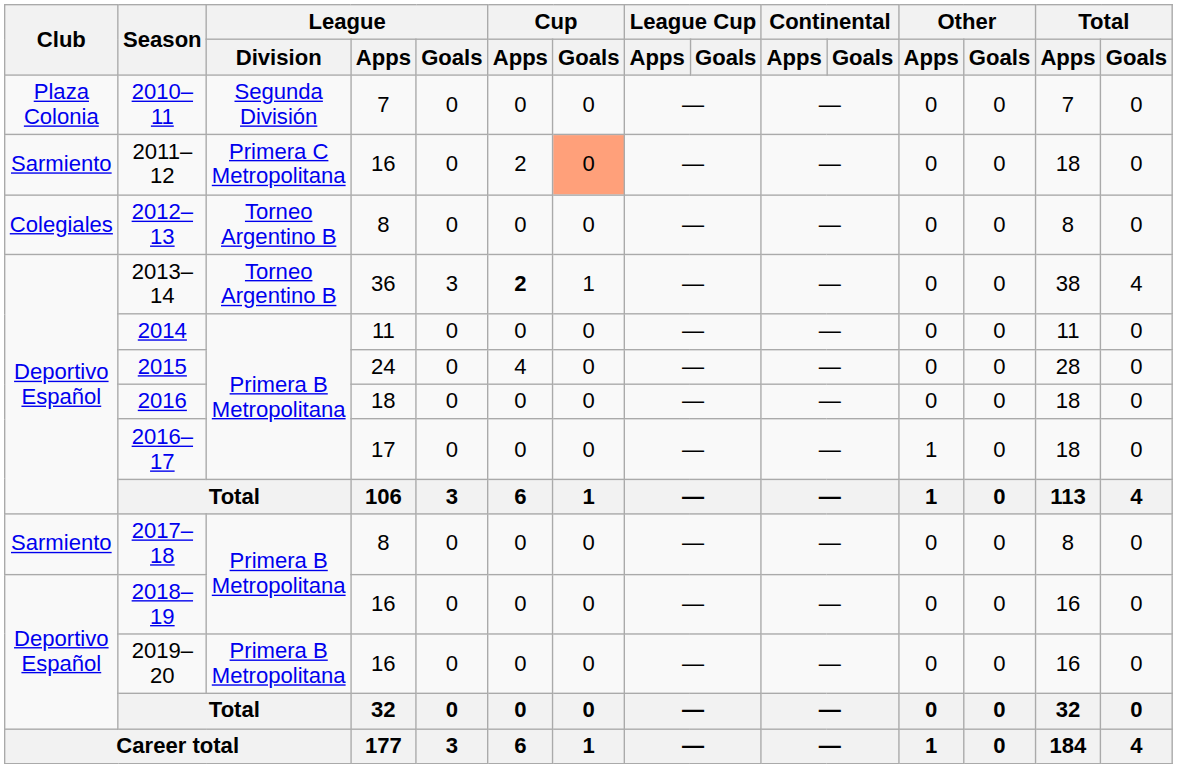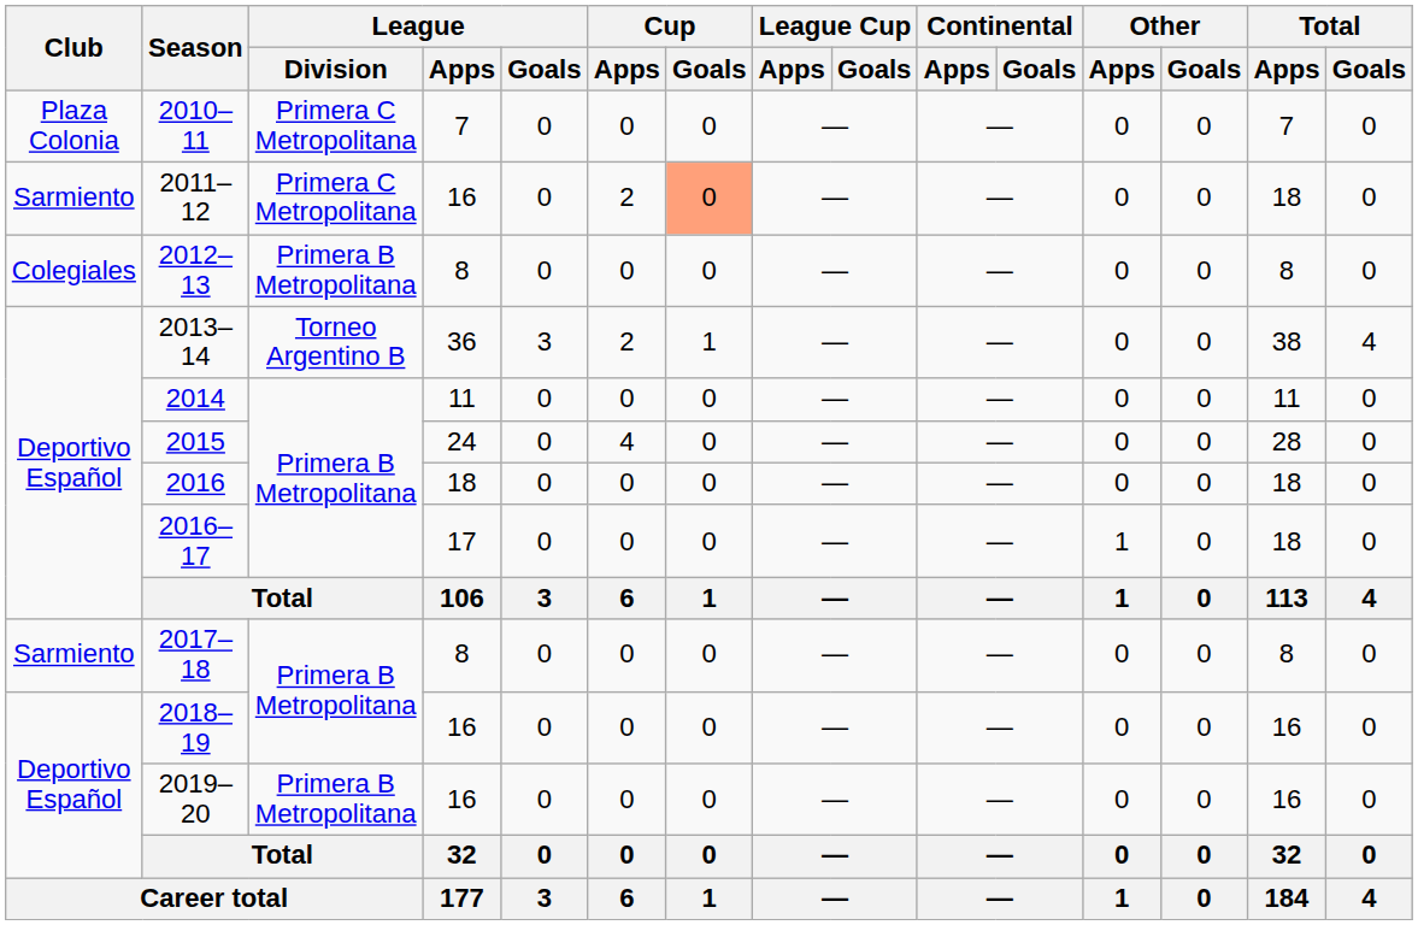 <table class="wikitable" style="text-align:center">
 <tr>
 <th rowspan="2">Club</th>
 <th rowspan="2">Season</th>
 <th colspan="3">League</th>
 <th colspan="2">Cup</th>
 <th colspan="2">League Cup</th>
 <th colspan="2">Continental</th>
 <th colspan="2">Other</th>
 <th colspan="2">Total</th>
 </tr>
 <tr>
 <th>Division</th>
 <th>Apps</th>
 <th>Goals</th>
 <th>Apps</th>
 <th>Goals</th>
 <th>Apps</th>
 <th>Goals</th>
 <th>Apps</th>
 <th>Goals</th>
 <th>Apps</th>
 <th>Goals</th>
 <th>Apps</th>
 <th>Goals</th>
 </tr>
 <tr>
 <td rowspan="1"><a href='#'>Plaza Colonia</a></td>
 <td><a href='#'>2010–11</a></td>
-<td rowspan="1"><a href='#'>Segunda División</a></td>
+<td rowspan="1"><a href='#'>Primera C Metropolitana</a></td>
 <td>7</td>
 <td>0</td>
 <td>0</td>
 <td>0</td>
 <td colspan="2">—</td>
 <td colspan="2">—</td>
 <td>0</td>
 <td>0</td>
 <td>7</td>
 <td>0</td>
 </tr>
 <tr>
 <td rowspan="1"><a href='#'>Sarmiento</a></td>
 <td>2011–12</td>
 <td rowspan="1"><a href='#'>Primera C Metropolitana</a></td>
 <td>16</td>
 <td>0</td>
 <td>2</td>
 <td style="background: lightsalmon;">0</td>
 <td colspan="2">—</td>
 <td colspan="2">—</td>
 <td>0</td>
 <td>0</td>
 <td>18</td>
 <td>0</td>
 </tr>
 <tr>
 <td rowspan="1"><a href='#'>Colegiales</a></td>
 <td><a href='#'>2012–13</a></td>
-<td rowspan="1"><a href='#'>Torneo Argentino B</a></td>
+<td rowspan="1"><a href='#'>Primera B Metropolitana</a></td>
 <td>8</td>
 <td>0</td>
 <td>0</td>
 <td>0</td>
 <td colspan="2">—</td>
 <td colspan="2">—</td>
 <td>0</td>
 <td>0</td>
 <td>8</td>
 <td>0</td>
 </tr>
 <tr>
 <td rowspan="6"><a href='#'>Deportivo Español</a></td>
 <td>2013–14</td>
 <td rowspan="1"><a href='#'>Torneo Argentino B</a></td>
 <td>36</td>
 <td>3</td>
-<td><strong>2</strong></td>
+<td>2</td>
 <td>1</td>
 <td colspan="2">—</td>
 <td colspan="2">—</td>
 <td>0</td>
 <td>0</td>
 <td>38</td>
 <td>4</td>
 </tr>
 <tr>
 <td><a href='#'>2014</a></td>
 <td rowspan="4"><a href='#'>Primera B Metropolitana</a></td>
 <td>11</td>
 <td>0</td>
 <td>0</td>
 <td>0</td>
 <td colspan="2">—</td>
 <td colspan="2">—</td>
 <td>0</td>
 <td>0</td>
 <td>11</td>
 <td>0</td>
 </tr>
 <tr>
 <td><a href='#'>2015</a></td>
 <td>24</td>
 <td>0</td>
 <td>4</td>
 <td>0</td>
 <td colspan="2">—</td>
 <td colspan="2">—</td>
 <td>0</td>
 <td>0</td>
 <td>28</td>
 <td>0</td>
 </tr>
 <tr>
 <td><a href='#'>2016</a></td>
 <td>18</td>
 <td>0</td>
 <td>0</td>
 <td>0</td>
 <td colspan="2">—</td>
 <td colspan="2">—</td>
 <td>0</td>
 <td>0</td>
 <td>18</td>
 <td>0</td>
 </tr>
 <tr>
 <td><a href='#'>2016–17</a></td>
 <td>17</td>
 <td>0</td>
 <td>0</td>
 <td>0</td>
 <td colspan="2">—</td>
 <td colspan="2">—</td>
 <td>1</td>
 <td>0</td>
 <td>18</td>
 <td>0</td>
 </tr>
 <tr>
 <th colspan="2">Total</th>
 <th>106</th>
 <th>3</th>
 <th>6</th>
 <th>1</th>
 <th colspan="2">—</th>
 <th colspan="2">—</th>
 <th>1</th>
 <th>0</th>
 <th>113</th>
 <th>4</th>
 </tr>
 <tr>
 <td rowspan="1"><a href='#'>Sarmiento</a></td>
 <td><a href='#'>2017–18</a></td>
 <td rowspan="2"><a href='#'>Primera B Metropolitana</a></td>
 <td>8</td>
 <td>0</td>
 <td>0</td>
 <td>0</td>
 <td colspan="2">—</td>
 <td colspan="2">—</td>
 <td>0</td>
 <td>0</td>
 <td>8</td>
 <td>0</td>
 </tr>
 <tr>
 <td rowspan="3"><a href='#'>Deportivo Español</a></td>
 <td><a href='#'>2018–19</a></td>
 <td>16</td>
 <td>0</td>
 <td>0</td>
 <td>0</td>
 <td colspan="2">—</td>
 <td colspan="2">—</td>
 <td>0</td>
 <td>0</td>
 <td>16</td>
 <td>0</td>
 </tr>
 <tr>
 <td>2019–20</td>
 <td rowspan="1"><a href='#'>Primera B Metropolitana</a></td>
 <td>16</td>
 <td>0</td>
 <td>0</td>
 <td>0</td>
 <td colspan="2">—</td>
 <td colspan="2">—</td>
 <td>0</td>
 <td>0</td>
 <td>16</td>
 <td>0</td>
 </tr>
 <tr>
 <th colspan="2">Total</th>
 <th>32</th>
 <th>0</th>
 <th>0</th>
 <th>0</th>
 <th colspan="2">—</th>
 <th colspan="2">—</th>
 <th>0</th>
 <th>0</th>
 <th>32</th>
 <th>0</th>
 </tr>
 <tr>
 <th colspan="3">Career total</th>
 <th>177</th>
 <th>3</th>
 <th>6</th>
 <th>1</th>
 <th colspan="2">—</th>
 <th colspan="2">—</th>
 <th>1</th>
 <th>0</th>
 <th>184</th>
 <th>4</th>
 </tr>
 </table>
